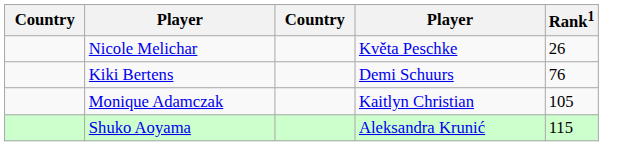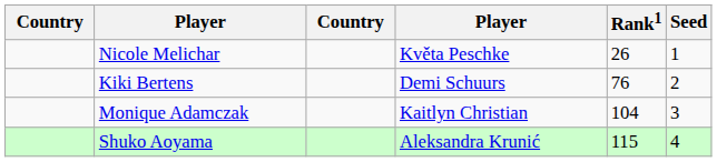 <table class="sortable wikitable">
 <tr>
 <th width="70">Country</th>
 <th width="175">Player</th>
 <th width="70">Country</th>
 <th width="175">Player</th>
 <th>Rank<sup>1</sup></th>
+<th>Seed</th>
 </tr>
 <tr>
 <td></td>
 <td><a href='#'>Nicole Melichar</a></td>
 <td></td>
 <td><a href='#'>Květa Peschke</a></td>
 <td>26</td>
+<td>1</td>
 </tr>
 <tr>
 <td></td>
 <td><a href='#'>Kiki Bertens</a></td>
 <td></td>
 <td><a href='#'>Demi Schuurs</a></td>
 <td>76</td>
+<td>2</td>
 </tr>
 <tr>
 <td></td>
 <td><a href='#'>Monique Adamczak</a></td>
 <td></td>
 <td><a href='#'>Kaitlyn Christian</a></td>
-<td>105</td>
+<td>104</td>
+<td>3</td>
 </tr>
 <tr style="background:#cfc;">
 <td></td>
 <td><a href='#'>Shuko Aoyama</a></td>
 <td></td>
 <td><a href='#'>Aleksandra Krunić</a></td>
 <td>115</td>
+<td>4</td>
 </tr>
 </table>
